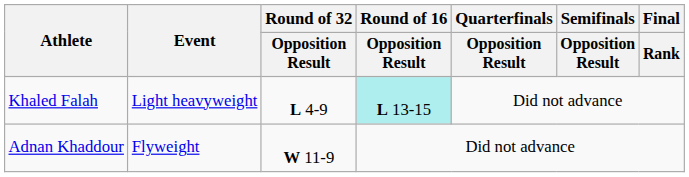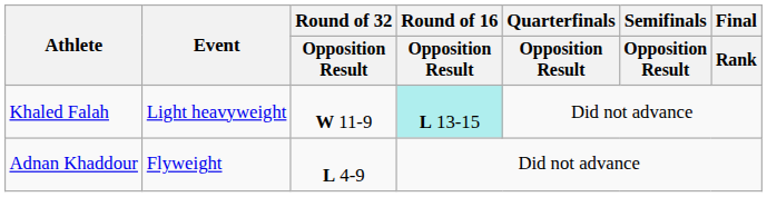 <table class="wikitable" style="font-size:90%">
 <tr>
 <th rowspan="2">Athlete</th>
 <th rowspan="2">Event</th>
 <th>Round of 32</th>
 <th>Round of 16</th>
 <th>Quarterfinals</th>
 <th>Semifinals</th>
 <th colspan=2>Final</th>
 </tr>
 <tr style="font-size:95%">
 <th>Opposition<br>Result</th>
 <th>Opposition<br>Result</th>
 <th>Opposition<br>Result</th>
 <th>Opposition<br>Result</th>
 <th>Rank</th>
 </tr>
 <tr align=center>
 <td align=left><a href='#'>Khaled Falah</a></td>
 <td align=left><a href='#'>Light heavyweight</a></td>
-<td><br><strong>L</strong> 4-9</td>
+<td><br><strong>W</strong> 11-9</td>
 <td style="background: paleturquoise;"><br><strong>L</strong> 13-15</td>
 <td colspan=5>Did not advance</td>
 </tr>
 <tr align=center>
 <td align=left><a href='#'>Adnan Khaddour</a></td>
 <td align=left><a href='#'>Flyweight</a></td>
-<td><br><strong>W</strong> 11-9</td>
+<td><br><strong>L</strong> 4-9</td>
 <td colspan=5>Did not advance</td>
 </tr>
 </table>
